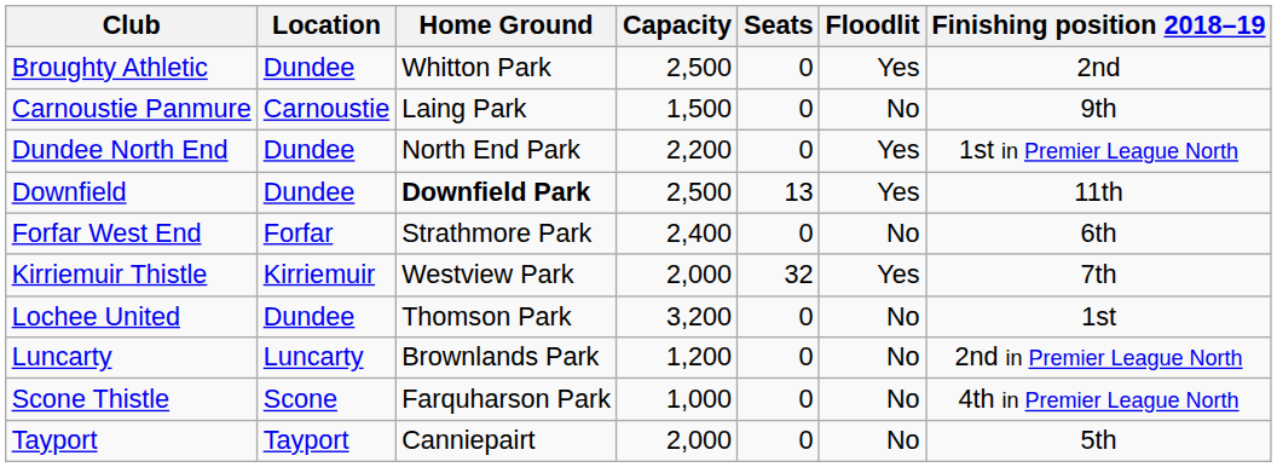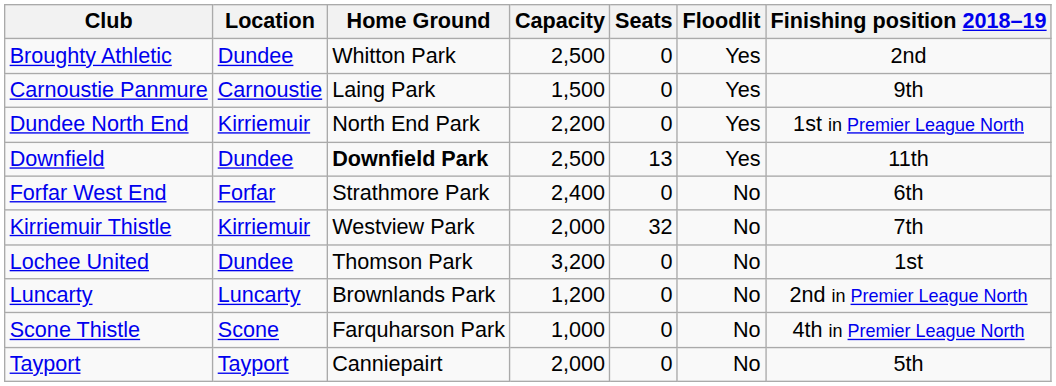 <table class="wikitable sortable">
 <tr>
 <th>Club</th>
 <th>Location</th>
 <th>Home Ground</th>
 <th data-sort-type="number">Capacity</th>
 <th data-sort-type="number">Seats</th>
 <th>Floodlit</th>
 <th>Finishing position <a href='#'>2018–19</a></th>
 </tr>
 <tr>
 <td><a href='#'>Broughty Athletic</a></td>
 <td><a href='#'>Dundee</a></td>
 <td>Whitton Park</td>
 <td align=right>2,500</td>
 <td align=right>0</td>
 <td align=right>Yes</td>
 <td align=center>2nd</td>
 </tr>
 <tr>
 <td><a href='#'>Carnoustie Panmure</a></td>
 <td><a href='#'>Carnoustie</a></td>
 <td>Laing Park</td>
 <td align=right>1,500</td>
 <td align=right>0</td>
-<td align=right>No</td>
+<td align=right>Yes</td>
 <td align=center>9th</td>
 </tr>
 <tr>
 <td><a href='#'>Dundee North End</a></td>
-<td><a href='#'>Dundee</a></td>
+<td><a href='#'>Kirriemuir</a></td>
 <td>North End Park</td>
 <td align=right>2,200</td>
 <td align=right>0</td>
 <td align=right>Yes</td>
 <td align=center>1st <small>in <a href='#'>Premier League North</a></small></td>
 </tr>
 <tr>
 <td><a href='#'>Downfield</a></td>
 <td><a href='#'>Dundee</a></td>
 <td><strong>Downfield Park</strong></td>
 <td align=right>2,500</td>
 <td align=right>13</td>
 <td align=right>Yes</td>
 <td align=center>11th</td>
 </tr>
 <tr>
 <td><a href='#'>Forfar West End</a></td>
 <td><a href='#'>Forfar</a></td>
 <td>Strathmore Park</td>
 <td align=right>2,400</td>
 <td align=right>0</td>
 <td align=right>No</td>
 <td align=center>6th</td>
 </tr>
 <tr>
 <td><a href='#'>Kirriemuir Thistle</a></td>
 <td><a href='#'>Kirriemuir</a></td>
 <td>Westview Park</td>
 <td align=right>2,000</td>
 <td align=right>32</td>
-<td align=right>Yes</td>
+<td align=right>No</td>
 <td align=center>7th</td>
 </tr>
 <tr>
 <td><a href='#'>Lochee United</a></td>
 <td><a href='#'>Dundee</a></td>
 <td>Thomson Park</td>
 <td align=right>3,200</td>
 <td align=right>0</td>
 <td align=right>No</td>
 <td align=center>1st</td>
 </tr>
 <tr>
 <td><a href='#'>Luncarty</a></td>
 <td><a href='#'>Luncarty</a></td>
 <td>Brownlands Park</td>
 <td align=right>1,200</td>
 <td align=right>0</td>
 <td align=right>No</td>
 <td align=center>2nd <small>in <a href='#'>Premier League North</a></small></td>
 </tr>
 <tr>
 <td><a href='#'>Scone Thistle</a></td>
 <td><a href='#'>Scone</a></td>
 <td>Farquharson Park</td>
 <td align=right>1,000</td>
 <td align=right>0</td>
 <td align=right>No</td>
 <td align=center>4th <small>in <a href='#'>Premier League North</a></small></td>
 </tr>
 <tr>
 <td><a href='#'>Tayport</a></td>
 <td><a href='#'>Tayport</a></td>
 <td>Canniepairt</td>
 <td align=right>2,000</td>
 <td align=right>0</td>
 <td align=right>No</td>
 <td align=center>5th</td>
 </tr>
 </table>
